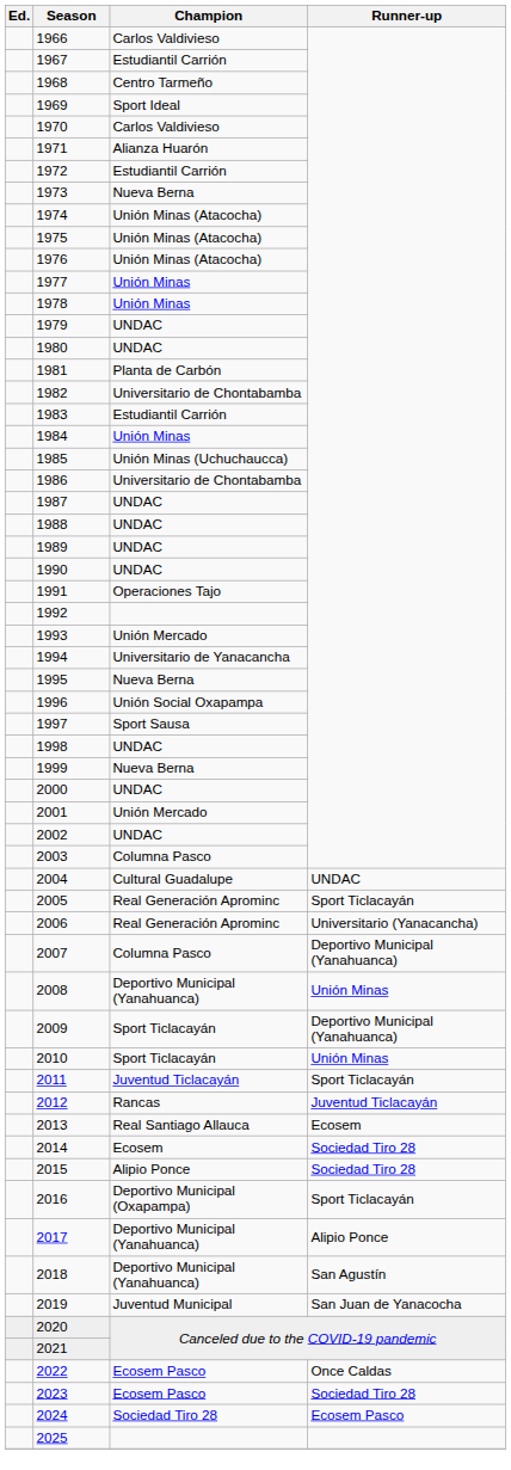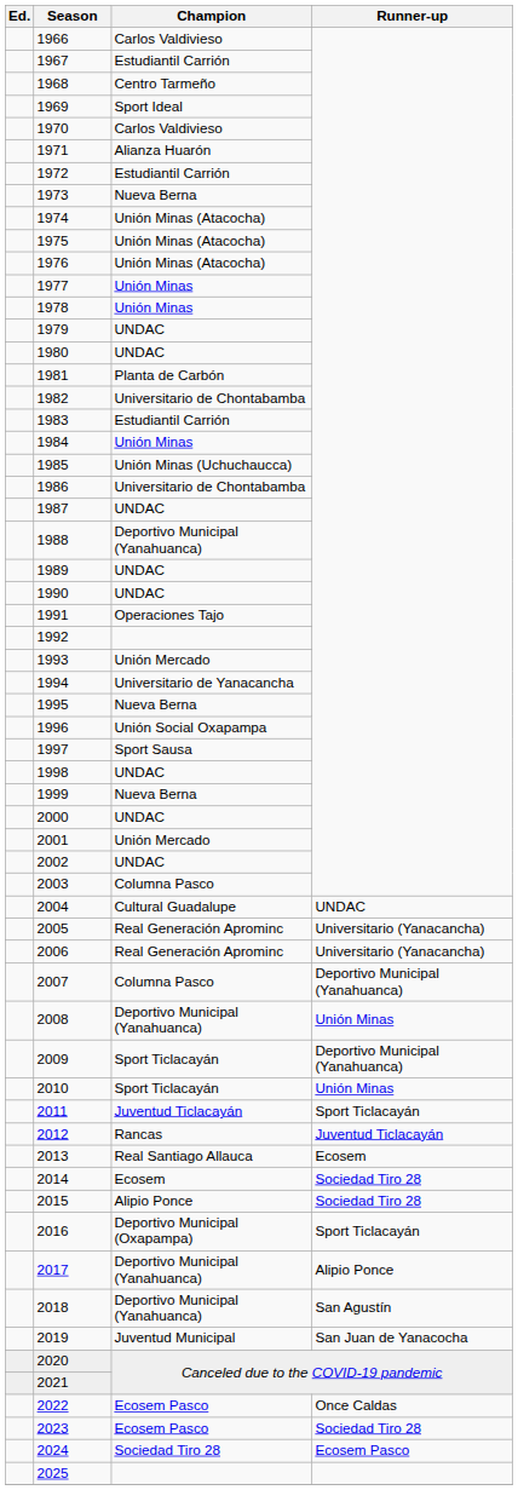 <table class="wikitable sortable">
 <tr>
 <th width=px>Ed.</th>
 <th width=80px>Season</th>
 <th width=220px>Champion</th>
 <th width=220px>Runner-up</th>
 </tr>
 <tr>
 <td></td>
 <td>1966</td>
 <td>Carlos Valdivieso</td>
 </tr>
 <tr>
 <td></td>
 <td>1967</td>
 <td>Estudiantil Carrión</td>
 </tr>
 <tr>
 <td></td>
 <td>1968</td>
 <td>Centro Tarmeño</td>
 </tr>
 <tr>
 <td></td>
 <td>1969</td>
 <td>Sport Ideal</td>
 </tr>
 <tr>
 <td></td>
 <td>1970</td>
 <td>Carlos Valdivieso</td>
 </tr>
 <tr>
 <td></td>
 <td>1971</td>
 <td>Alianza Huarón</td>
 </tr>
 <tr>
 <td></td>
 <td>1972</td>
 <td>Estudiantil Carrión</td>
 </tr>
 <tr>
 <td></td>
 <td>1973</td>
 <td>Nueva Berna</td>
 </tr>
 <tr>
 <td></td>
 <td>1974</td>
 <td>Unión Minas (Atacocha)</td>
 </tr>
 <tr>
 <td></td>
 <td>1975</td>
 <td>Unión Minas (Atacocha)</td>
 </tr>
 <tr>
 <td></td>
 <td>1976</td>
 <td>Unión Minas (Atacocha)</td>
 </tr>
 <tr>
 <td></td>
 <td>1977</td>
 <td><a href='#'>Unión Minas</a></td>
 </tr>
 <tr>
 <td></td>
 <td>1978</td>
 <td><a href='#'>Unión Minas</a></td>
 </tr>
 <tr>
 <td></td>
 <td>1979</td>
 <td>UNDAC</td>
 </tr>
 <tr>
 <td></td>
 <td>1980</td>
 <td>UNDAC</td>
 </tr>
 <tr>
 <td></td>
 <td>1981</td>
 <td>Planta de Carbón</td>
 </tr>
 <tr>
 <td></td>
 <td>1982</td>
 <td>Universitario de Chontabamba</td>
 </tr>
 <tr>
 <td></td>
 <td>1983</td>
 <td>Estudiantil Carrión</td>
 </tr>
 <tr>
 <td></td>
 <td>1984</td>
 <td><a href='#'>Unión Minas</a></td>
 </tr>
 <tr>
 <td></td>
 <td>1985</td>
 <td>Unión Minas (Uchuchaucca)</td>
 </tr>
 <tr>
 <td></td>
 <td>1986</td>
 <td>Universitario de Chontabamba</td>
 </tr>
 <tr>
 <td></td>
 <td>1987</td>
 <td>UNDAC</td>
 </tr>
 <tr>
 <td></td>
 <td>1988</td>
-<td>UNDAC</td>
+<td>Deportivo Municipal (Yanahuanca)</td>
 </tr>
 <tr>
 <td></td>
 <td>1989</td>
 <td>UNDAC</td>
 </tr>
 <tr>
 <td></td>
 <td>1990</td>
 <td>UNDAC</td>
 </tr>
 <tr>
 <td></td>
 <td>1991</td>
 <td>Operaciones Tajo</td>
 </tr>
 <tr>
 <td></td>
 <td>1992</td>
 <td></td>
 </tr>
 <tr>
 <td></td>
 <td>1993</td>
 <td>Unión Mercado</td>
 </tr>
 <tr>
 <td></td>
 <td>1994</td>
 <td>Universitario de Yanacancha</td>
 </tr>
 <tr>
 <td></td>
 <td>1995</td>
 <td>Nueva Berna</td>
 </tr>
 <tr>
 <td></td>
 <td>1996</td>
 <td>Unión Social Oxapampa</td>
 </tr>
 <tr>
 <td></td>
 <td>1997</td>
 <td>Sport Sausa</td>
 </tr>
 <tr>
 <td></td>
 <td>1998</td>
 <td>UNDAC</td>
 </tr>
 <tr>
 <td></td>
 <td>1999</td>
 <td>Nueva Berna</td>
 </tr>
 <tr>
 <td></td>
 <td>2000</td>
 <td>UNDAC</td>
 </tr>
 <tr>
 <td></td>
 <td>2001</td>
 <td>Unión Mercado</td>
 </tr>
 <tr>
 <td></td>
 <td>2002</td>
 <td>UNDAC</td>
 </tr>
 <tr>
 <td></td>
 <td>2003</td>
 <td>Columna Pasco</td>
 </tr>
 <tr>
 <td></td>
 <td>2004</td>
 <td>Cultural Guadalupe</td>
 <td>UNDAC</td>
 </tr>
 <tr>
 <td></td>
 <td>2005</td>
 <td>Real Generación Aprominc</td>
-<td>Sport Ticlacayán</td>
+<td>Universitario (Yanacancha)</td>
 </tr>
 <tr>
 <td></td>
 <td>2006</td>
 <td>Real Generación Aprominc</td>
 <td>Universitario (Yanacancha)</td>
 </tr>
 <tr>
 <td></td>
 <td>2007</td>
 <td>Columna Pasco</td>
 <td>Deportivo Municipal (Yanahuanca)</td>
 </tr>
 <tr>
 <td></td>
 <td>2008</td>
 <td>Deportivo Municipal (Yanahuanca)</td>
 <td><a href='#'>Unión Minas</a></td>
 </tr>
 <tr>
 <td></td>
 <td>2009</td>
 <td>Sport Ticlacayán</td>
 <td>Deportivo Municipal (Yanahuanca)</td>
 </tr>
 <tr>
 <td></td>
 <td>2010</td>
 <td>Sport Ticlacayán</td>
 <td><a href='#'>Unión Minas</a></td>
 </tr>
 <tr>
 <td></td>
 <td><a href='#'>2011</a></td>
 <td><a href='#'>Juventud Ticlacayán</a></td>
 <td>Sport Ticlacayán</td>
 </tr>
 <tr>
 <td></td>
 <td><a href='#'>2012</a></td>
 <td>Rancas</td>
 <td><a href='#'>Juventud Ticlacayán</a></td>
 </tr>
 <tr>
 <td></td>
 <td>2013</td>
 <td>Real Santiago Allauca</td>
 <td>Ecosem</td>
 </tr>
 <tr>
 <td></td>
 <td>2014</td>
 <td>Ecosem</td>
 <td><a href='#'>Sociedad Tiro 28</a></td>
 </tr>
 <tr>
 <td></td>
 <td>2015</td>
 <td>Alipio Ponce</td>
 <td><a href='#'>Sociedad Tiro 28</a></td>
 </tr>
 <tr>
 <td></td>
 <td>2016</td>
 <td>Deportivo Municipal (Oxapampa)</td>
 <td>Sport Ticlacayán</td>
 </tr>
 <tr>
 <td></td>
 <td><a href='#'>2017</a></td>
 <td>Deportivo Municipal (Yanahuanca)</td>
 <td>Alipio Ponce</td>
 </tr>
 <tr>
 <td></td>
 <td>2018</td>
 <td>Deportivo Municipal (Yanahuanca)</td>
 <td>San Agustín</td>
 </tr>
 <tr>
 <td></td>
 <td>2019</td>
 <td>Juventud Municipal</td>
 <td>San Juan de Yanacocha</td>
 </tr>
 <tr bgcolor=#efefef>
 <td></td>
 <td>2020</td>
 <td rowspan=2 colspan="2" align=center><em>Canceled due to the <a href='#'>COVID-19 pandemic</a></em></td>
 </tr>
 <tr bgcolor=#efefef>
 <td></td>
 <td>2021</td>
 </tr>
 <tr>
 <td></td>
 <td><a href='#'>2022</a></td>
 <td><a href='#'>Ecosem Pasco</a></td>
 <td>Once Caldas</td>
 </tr>
 <tr>
 <td></td>
 <td><a href='#'>2023</a></td>
 <td><a href='#'>Ecosem Pasco</a></td>
 <td><a href='#'>Sociedad Tiro 28</a></td>
 </tr>
 <tr>
 <td></td>
 <td><a href='#'>2024</a></td>
 <td><a href='#'>Sociedad Tiro 28</a></td>
 <td><a href='#'>Ecosem Pasco</a></td>
 </tr>
 <tr>
 <td></td>
 <td><a href='#'>2025</a></td>
 <td></td>
 <td></td>
 </tr>
 <tr>
 </tr>
 </table>
